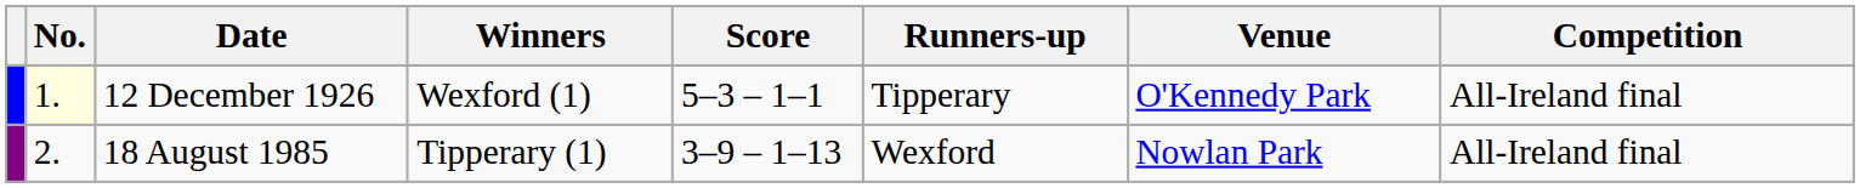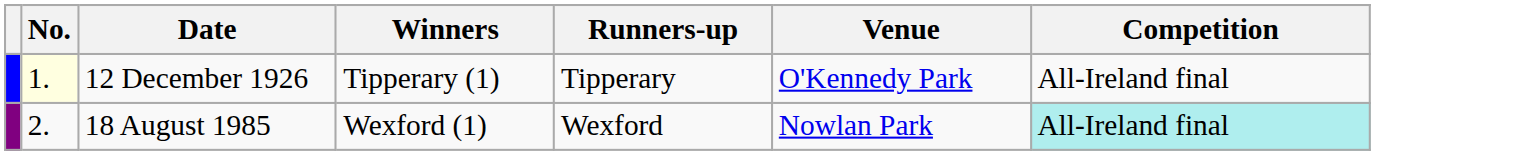 <table class="wikitable" style="font-size:90%">
 <tr>
 <th width=1></th>
 <th width=5>No.</th>
 <th width=120>Date</th>
 <th width=100>Winners</th>
-<th width=70>Score</th>
 <th width=100>Runners-up</th>
 <th width=120>Venue</th>
 <th width=160>Competition</th>
 </tr>
 <tr>
 <td style="background-color:#0000ff"></td>
 <td style="background: lightyellow;">1.</td>
 <td>12 December 1926</td>
-<td>Wexford (1)</td>
-<td>5–3 – 1–1</td>
+<td>Tipperary (1)</td>
 <td>Tipperary</td>
 <td><a href='#'>O'Kennedy Park</a></td>
 <td>All-Ireland final</td>
 </tr>
 <tr>
 <td style="background-color:#800080"></td>
 <td>2.</td>
 <td>18 August 1985</td>
-<td>Tipperary (1)</td>
-<td>3–9 – 1–13</td>
+<td>Wexford (1)</td>
 <td>Wexford</td>
 <td><a href='#'>Nowlan Park</a></td>
-<td>All-Ireland final</td>
+<td style="background: paleturquoise;">All-Ireland final</td>
 </tr>
 </table>
